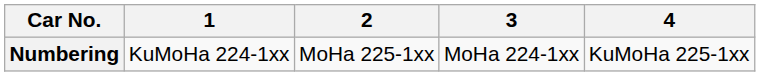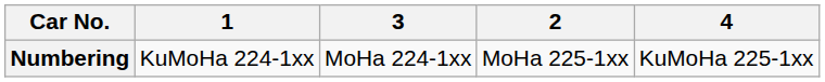 <table class="wikitable">
 <tr>
 <th>Car No.</th>
 <th>1</th>
+<th>3</th>
 <th>2</th>
-<th>3</th>
 <th>4</th>
 </tr>
 <tr>
 <th>Numbering</th>
 <td>KuMoHa 224-1xx</td>
+<td>MoHa 224-1xx</td>
 <td>MoHa 225-1xx</td>
-<td>MoHa 224-1xx</td>
 <td>KuMoHa 225-1xx</td>
 </tr>
 </table>
